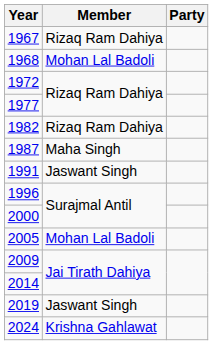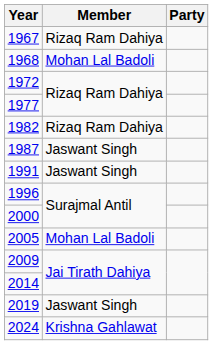 <table class="wikitable">
 <tr>
 <th>Year</th>
 <th>Member</th>
 <th colspan="2">Party</th>
 </tr>
 <tr>
 <td><a href='#'>1967</a></td>
 <td>Rizaq Ram Dahiya</td>
 <td></td>
 </tr>
 <tr>
 <td><a href='#'>1968</a></td>
 <td><a href='#'>Mohan Lal Badoli</a></td>
 </tr>
 <tr>
 <td><a href='#'>1972</a></td>
 <td rowspan=2>Rizaq Ram Dahiya</td>
 <td></td>
 </tr>
 <tr>
 <td><a href='#'>1977</a></td>
 <td></td>
 </tr>
 <tr>
 <td><a href='#'>1982</a></td>
 <td>Rizaq Ram Dahiya</td>
 <td></td>
 </tr>
 <tr>
 <td><a href='#'>1987</a></td>
-<td>Maha Singh</td>
+<td>Jaswant Singh</td>
 <td></td>
 </tr>
 <tr>
 <td><a href='#'>1991</a></td>
 <td>Jaswant Singh</td>
 <td></td>
 </tr>
 <tr>
 <td><a href='#'>1996</a></td>
 <td rowspan=2>Surajmal Antil</td>
 <td></td>
 </tr>
 <tr>
 <td><a href='#'>2000</a></td>
 <td></td>
 </tr>
 <tr>
 <td><a href='#'>2005</a></td>
 <td><a href='#'>Mohan Lal Badoli</a></td>
 <td></td>
 </tr>
 <tr>
 <td><a href='#'>2009</a></td>
 <td rowspan=2><a href='#'>Jai Tirath Dahiya</a></td>
 </tr>
 <tr>
 <td><a href='#'>2014</a></td>
 </tr>
 <tr>
 <td><a href='#'>2019</a></td>
 <td>Jaswant Singh</td>
 <td></td>
 </tr>
 <tr>
 <td><a href='#'>2024</a></td>
 <td><a href='#'>Krishna Gahlawat</a></td>
 </tr>
 </table>
